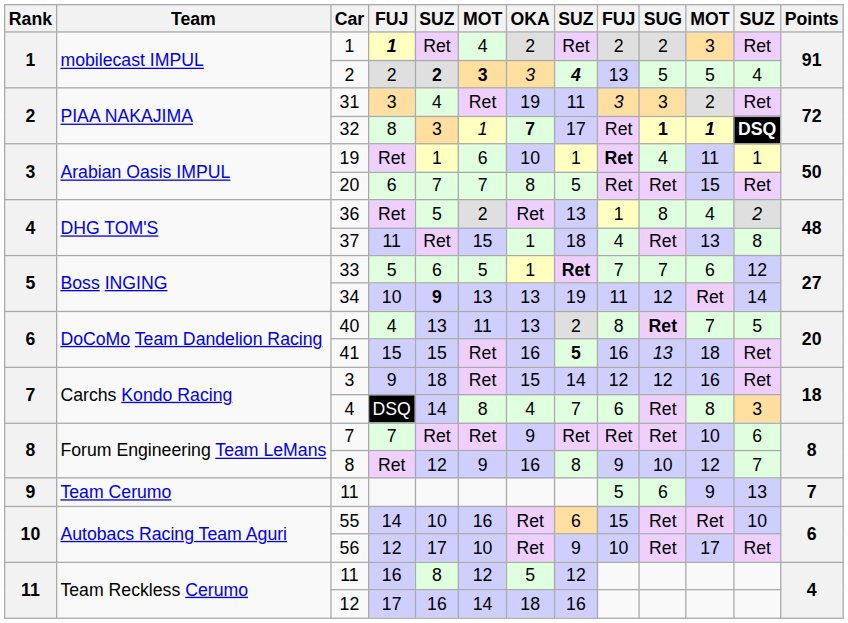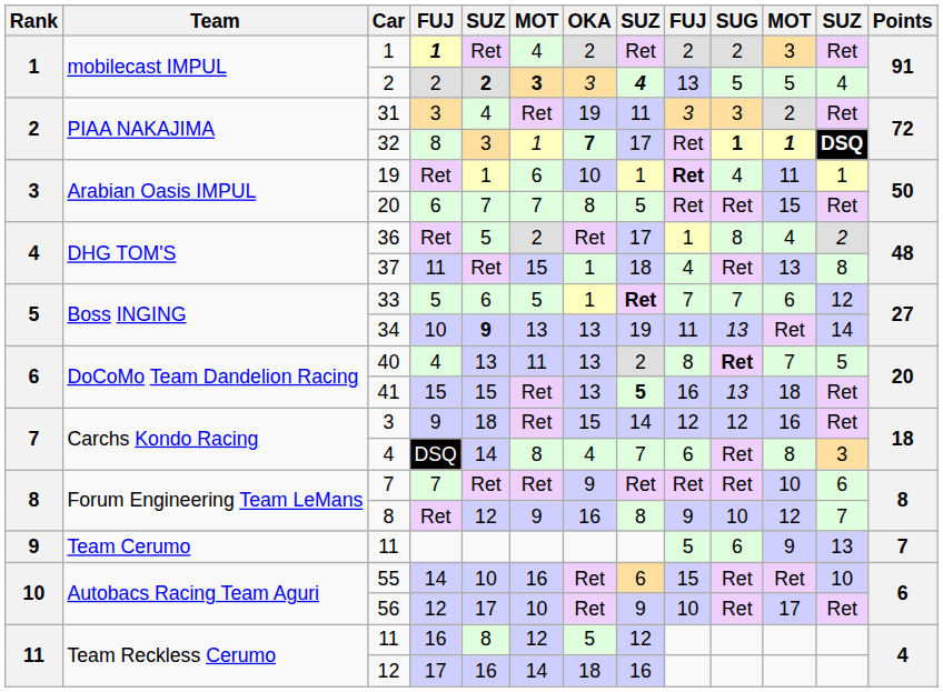 <table class="wikitable" style="font-size: 85%; text-align:center">
 <tr>
 <th>Rank</th>
 <th>Team</th>
 <th>Car</th>
 <th>FUJ</th>
 <th>SUZ</th>
 <th>MOT</th>
 <th>OKA</th>
 <th>SUZ</th>
 <th>FUJ</th>
 <th>SUG</th>
 <th>MOT</th>
 <th>SUZ</th>
 <th>Points</th>
 </tr>
 <tr>
 <th rowspan=2>1</th>
 <td rowspan=2 align="left"><a href='#'>mobilecast IMPUL</a></td>
 <td>1</td>
 <td style="background:#FFFFBF;"><strong><em>1</em></strong></td>
 <td style="background:#EFCFFF;">Ret</td>
 <td style="background:#DFFFDF;">4</td>
 <td style="background:#DFDFDF;">2</td>
 <td style="background:#EFCFFF;">Ret</td>
 <td style="background:#DFDFDF;">2</td>
 <td style="background:#DFDFDF;">2</td>
 <td style="background:#FFDF9F;">3</td>
 <td style="background:#EFCFFF;">Ret</td>
 <th rowspan=2>91</th>
 </tr>
 <tr>
 <td>2</td>
 <td style="background:#DFDFDF;">2</td>
 <td style="background:#DFDFDF;"><strong>2</strong></td>
 <td style="background:#FFDF9F;"><strong>3</strong></td>
 <td style="background:#FFDF9F;"><em>3</em></td>
 <td style="background:#DFFFDF;"><strong><em>4</em></strong></td>
 <td style="background:#CFCFFF;">13</td>
 <td style="background:#DFFFDF;">5</td>
 <td style="background:#DFFFDF;">5</td>
 <td style="background:#DFFFDF;">4</td>
 </tr>
 <tr>
 <th rowspan=2>2</th>
 <td rowspan=2 align="left"><a href='#'>PIAA NAKAJIMA</a></td>
 <td>31</td>
 <td style="background:#FFDF9F;">3</td>
 <td style="background:#DFFFDF;">4</td>
 <td style="background:#EFCFFF;">Ret</td>
 <td style="background:#CFCFFF;">19</td>
 <td style="background:#CFCFFF;">11</td>
 <td style="background:#FFDF9F;"><em>3</em></td>
 <td style="background:#FFDF9F;">3</td>
 <td style="background:#DFDFDF;">2</td>
 <td style="background:#EFCFFF;">Ret</td>
 <th rowspan=2>72</th>
 </tr>
 <tr>
 <td>32</td>
 <td style="background:#DFFFDF;">8</td>
 <td style="background:#FFDF9F;">3</td>
 <td style="background:#FFFFBF;"><em>1</em></td>
 <td style="background:#DFFFDF;"><strong>7</strong></td>
 <td style="background:#CFCFFF;">17</td>
 <td style="background:#EFCFFF;">Ret</td>
 <td style="background:#FFFFBF;"><strong>1</strong></td>
 <td style="background:#FFFFBF;"><strong><em>1</em></strong></td>
 <td style="background:#000; color:white;"><strong>DSQ</strong></td>
 </tr>
 <tr>
 <th rowspan=2>3</th>
 <td rowspan=2 align="left"><a href='#'>Arabian Oasis IMPUL</a></td>
 <td>19</td>
 <td style="background:#EFCFFF;">Ret</td>
 <td style="background:#FFFFBF;">1</td>
 <td style="background:#DFFFDF;">6</td>
 <td style="background:#CFCFFF;">10</td>
 <td style="background:#FFFFBF;">1</td>
 <td style="background:#EFCFFF;"><strong>Ret</strong></td>
 <td style="background:#DFFFDF;">4</td>
 <td style="background:#CFCFFF;">11</td>
 <td style="background:#FFFFBF;">1</td>
 <th rowspan=2>50</th>
 </tr>
 <tr>
 <td>20</td>
 <td style="background:#DFFFDF;">6</td>
 <td style="background:#DFFFDF;">7</td>
 <td style="background:#DFFFDF;">7</td>
 <td style="background:#DFFFDF;">8</td>
 <td style="background:#DFFFDF;">5</td>
 <td style="background:#EFCFFF;">Ret</td>
 <td style="background:#EFCFFF;">Ret</td>
 <td style="background:#CFCFFF;">15</td>
 <td style="background:#EFCFFF;">Ret</td>
 </tr>
 <tr>
 <th rowspan=2>4</th>
 <td rowspan=2 align="left"><a href='#'>DHG TOM'S</a></td>
 <td>36</td>
 <td style="background:#EFCFFF;">Ret</td>
 <td style="background:#DFFFDF;">5</td>
 <td style="background:#DFDFDF;">2</td>
 <td style="background:#EFCFFF;">Ret</td>
-<td style="background:#CFCFFF;">13</td>
+<td style="background:#CFCFFF;">17</td>
 <td style="background:#FFFFBF;">1</td>
 <td style="background:#DFFFDF;">8</td>
 <td style="background:#DFFFDF;">4</td>
 <td style="background:#DFDFDF;"><em>2</em></td>
 <th rowspan=2>48</th>
 </tr>
 <tr>
 <td>37</td>
 <td style="background:#CFCFFF;">11</td>
 <td style="background:#EFCFFF;">Ret</td>
 <td style="background:#CFCFFF;">15</td>
 <td style="background:#DFFFDF;">1</td>
 <td style="background:#CFCFFF;">18</td>
 <td style="background:#DFFFDF;">4</td>
 <td style="background:#EFCFFF;">Ret</td>
 <td style="background:#CFCFFF;">13</td>
 <td style="background:#DFFFDF;">8</td>
 </tr>
 <tr>
 <th rowspan=2>5</th>
 <td rowspan=2 align="left"><a href='#'>Boss</a> <a href='#'>INGING</a></td>
 <td>33</td>
 <td style="background:#DFFFDF;">5</td>
 <td style="background:#DFFFDF;">6</td>
 <td style="background:#DFFFDF;">5</td>
 <td style="background:#FFFFBF;">1</td>
 <td style="background:#EFCFFF;"><strong>Ret</strong></td>
 <td style="background:#DFFFDF;">7</td>
 <td style="background:#DFFFDF;">7</td>
 <td style="background:#DFFFDF;">6</td>
 <td style="background:#CFCFFF;">12</td>
 <th rowspan=2>27</th>
 </tr>
 <tr>
 <td>34</td>
 <td style="background:#CFCFFF;">10</td>
 <td style="background:#CFCFFF;"><strong>9</strong></td>
 <td style="background:#CFCFFF;">13</td>
 <td style="background:#CFCFFF;">13</td>
 <td style="background:#CFCFFF;">19</td>
 <td style="background:#CFCFFF;">11</td>
-<td style="background:#CFCFFF;">12</td>
+<td style="background:#CFCFFF;"><em>13</em></td>
 <td style="background:#EFCFFF;">Ret</td>
 <td style="background:#CFCFFF;">14</td>
 </tr>
 <tr>
 <th rowspan=2>6</th>
 <td rowspan=2 align="left"><a href='#'>DoCoMo</a> <a href='#'>Team Dandelion Racing</a></td>
 <td>40</td>
 <td style="background:#DFFFDF;">4</td>
 <td style="background:#CFCFFF;">13</td>
 <td style="background:#CFCFFF;">11</td>
 <td style="background:#CFCFFF;">13</td>
 <td style="background:#DFDFDF;">2</td>
 <td style="background:#DFFFDF;">8</td>
 <td style="background:#EFCFFF;"><strong>Ret</strong></td>
 <td style="background:#DFFFDF;">7</td>
 <td style="background:#DFFFDF;">5</td>
 <th rowspan=2>20</th>
 </tr>
 <tr>
 <td>41</td>
 <td style="background:#CFCFFF;">15</td>
 <td style="background:#CFCFFF;">15</td>
 <td style="background:#EFCFFF;">Ret</td>
-<td style="background:#CFCFFF;">16</td>
+<td style="background:#CFCFFF;">13</td>
 <td style="background:#DFFFDF;"><strong>5</strong></td>
 <td style="background:#CFCFFF;">16</td>
 <td style="background:#CFCFFF;"><em>13</em></td>
 <td style="background:#CFCFFF;">18</td>
 <td style="background:#EFCFFF;">Ret</td>
 </tr>
 <tr>
 <th rowspan=2>7</th>
 <td rowspan=2 align="left">Carchs <a href='#'>Kondo Racing</a></td>
 <td>3</td>
 <td style="background:#CFCFFF;">9</td>
 <td style="background:#CFCFFF;">18</td>
 <td style="background:#EFCFFF;">Ret</td>
 <td style="background:#CFCFFF;">15</td>
 <td style="background:#CFCFFF;">14</td>
 <td style="background:#CFCFFF;">12</td>
 <td style="background:#CFCFFF;">12</td>
 <td style="background:#CFCFFF;">16</td>
 <td style="background:#EFCFFF;">Ret</td>
 <th rowspan=2>18</th>
 </tr>
 <tr>
 <td>4</td>
 <td style="background:#000; color:white;">DSQ</td>
 <td style="background:#CFCFFF;">14</td>
 <td style="background:#DFFFDF;">8</td>
 <td style="background:#DFFFDF;">4</td>
 <td style="background:#DFFFDF;">7</td>
 <td style="background:#DFFFDF;">6</td>
 <td style="background:#EFCFFF;">Ret</td>
 <td style="background:#DFFFDF;">8</td>
 <td style="background:#FFDF9F;">3</td>
 </tr>
 <tr>
 <th rowspan=2>8</th>
 <td rowspan=2 align="left">Forum Engineering <a href='#'>Team LeMans</a></td>
 <td>7</td>
 <td style="background:#DFFFDF;">7</td>
 <td style="background:#EFCFFF;">Ret</td>
 <td style="background:#EFCFFF;">Ret</td>
 <td style="background:#CFCFFF;">9</td>
 <td style="background:#EFCFFF;">Ret</td>
 <td style="background:#EFCFFF;">Ret</td>
 <td style="background:#EFCFFF;">Ret</td>
 <td style="background:#CFCFFF;">10</td>
 <td style="background:#DFFFDF;">6</td>
 <th rowspan=2>8</th>
 </tr>
 <tr>
 <td>8</td>
 <td style="background:#EFCFFF;">Ret</td>
 <td style="background:#CFCFFF;">12</td>
 <td style="background:#CFCFFF;">9</td>
 <td style="background:#CFCFFF;">16</td>
 <td style="background:#DFFFDF;">8</td>
 <td style="background:#CFCFFF;">9</td>
 <td style="background:#CFCFFF;">10</td>
 <td style="background:#CFCFFF;">12</td>
 <td style="background:#DFFFDF;">7</td>
 </tr>
 <tr>
 <th>9</th>
 <td align="left"><a href='#'>Team Cerumo</a></td>
 <td>11</td>
 <td></td>
 <td></td>
 <td></td>
 <td></td>
 <td></td>
 <td style="background:#DFFFDF;">5</td>
 <td style="background:#DFFFDF;">6</td>
 <td style="background:#CFCFFF;">9</td>
 <td style="background:#CFCFFF;">13</td>
 <th>7</th>
 </tr>
 <tr>
 <th rowspan=2>10</th>
 <td rowspan=2 align="left"><a href='#'>Autobacs Racing Team Aguri</a></td>
 <td>55</td>
 <td style="background:#CFCFFF;">14</td>
 <td style="background:#CFCFFF;">10</td>
 <td style="background:#CFCFFF;">16</td>
 <td style="background:#EFCFFF;">Ret</td>
 <td style="background:#FFDF9F;">6</td>
 <td style="background:#CFCFFF;">15</td>
 <td style="background:#EFCFFF;">Ret</td>
 <td style="background:#EFCFFF;">Ret</td>
 <td style="background:#CFCFFF;">10</td>
 <th rowspan=2>6</th>
 </tr>
 <tr>
 <td>56</td>
 <td style="background:#CFCFFF;">12</td>
 <td style="background:#CFCFFF;">17</td>
 <td style="background:#CFCFFF;">10</td>
 <td style="background:#EFCFFF;">Ret</td>
 <td style="background:#CFCFFF;">9</td>
 <td style="background:#CFCFFF;">10</td>
 <td style="background:#EFCFFF;">Ret</td>
 <td style="background:#CFCFFF;">17</td>
 <td style="background:#EFCFFF;">Ret</td>
 </tr>
 <tr>
 <th rowspan=2>11</th>
 <td rowspan=2 align="left">Team Reckless <a href='#'>Cerumo</a></td>
 <td>11</td>
 <td style="background:#CFCFFF;">16</td>
 <td style="background:#DFFFDF;">8</td>
 <td style="background:#CFCFFF;">12</td>
 <td style="background:#DFFFDF;">5</td>
 <td style="background:#CFCFFF;">12</td>
 <td></td>
 <td></td>
 <td></td>
 <td></td>
 <th rowspan=2>4</th>
 </tr>
 <tr>
 <td>12</td>
 <td style="background:#CFCFFF;">17</td>
 <td style="background:#CFCFFF;">16</td>
 <td style="background:#CFCFFF;">14</td>
 <td style="background:#CFCFFF;">18</td>
 <td style="background:#CFCFFF;">16</td>
 <td></td>
 <td></td>
 <td></td>
 <td></td>
 </tr>
 </table>
